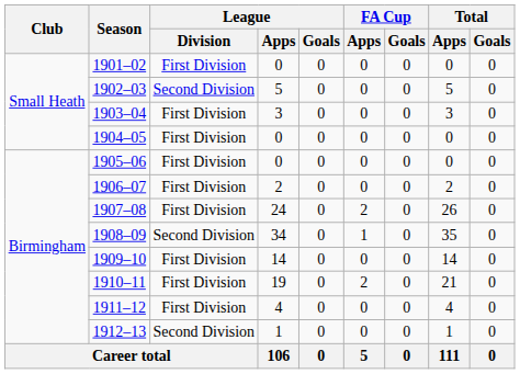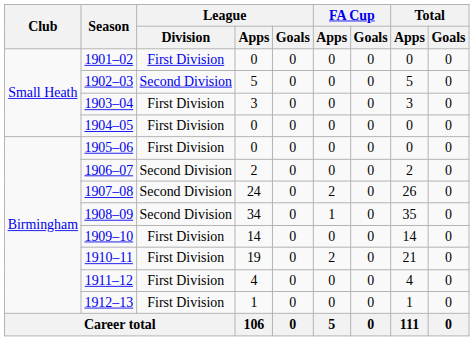 <table class=wikitable style="text-align:center">
 <tr>
 <th rowspan="2">Club</th>
 <th rowspan="2">Season</th>
 <th colspan="3">League</th>
 <th colspan="2"><a href='#'>FA Cup</a></th>
 <th colspan="2">Total</th>
 </tr>
 <tr>
 <th>Division</th>
 <th>Apps</th>
 <th>Goals</th>
 <th>Apps</th>
 <th>Goals</th>
 <th>Apps</th>
 <th>Goals</th>
 </tr>
 <tr>
 <td rowspan="4"><a href='#'>Small Heath</a></td>
 <td><a href='#'>1901–02</a></td>
 <td><a href='#'>First Division</a></td>
 <td>0</td>
 <td>0</td>
 <td>0</td>
 <td>0</td>
 <td>0</td>
 <td>0</td>
 </tr>
 <tr>
 <td><a href='#'>1902–03</a></td>
 <td><a href='#'>Second Division</a></td>
 <td>5</td>
 <td>0</td>
 <td>0</td>
 <td>0</td>
 <td>5</td>
 <td>0</td>
 </tr>
 <tr>
 <td><a href='#'>1903–04</a></td>
 <td>First Division</td>
 <td>3</td>
 <td>0</td>
 <td>0</td>
 <td>0</td>
 <td>3</td>
 <td>0</td>
 </tr>
 <tr>
 <td><a href='#'>1904–05</a></td>
 <td>First Division</td>
 <td>0</td>
 <td>0</td>
 <td>0</td>
 <td>0</td>
 <td>0</td>
 <td>0</td>
 </tr>
 <tr>
 <td rowspan="8"><a href='#'>Birmingham</a></td>
 <td><a href='#'>1905–06</a></td>
 <td>First Division</td>
 <td>0</td>
 <td>0</td>
 <td>0</td>
 <td>0</td>
 <td>0</td>
 <td>0</td>
 </tr>
 <tr>
 <td><a href='#'>1906–07</a></td>
-<td>First Division</td>
+<td>Second Division</td>
 <td>2</td>
 <td>0</td>
 <td>0</td>
 <td>0</td>
 <td>2</td>
 <td>0</td>
 </tr>
 <tr>
 <td><a href='#'>1907–08</a></td>
-<td>First Division</td>
+<td>Second Division</td>
 <td>24</td>
 <td>0</td>
 <td>2</td>
 <td>0</td>
 <td>26</td>
 <td>0</td>
 </tr>
 <tr>
 <td><a href='#'>1908–09</a></td>
 <td>Second Division</td>
 <td>34</td>
 <td>0</td>
 <td>1</td>
 <td>0</td>
 <td>35</td>
 <td>0</td>
 </tr>
 <tr>
 <td><a href='#'>1909–10</a></td>
 <td>First Division</td>
 <td>14</td>
 <td>0</td>
 <td>0</td>
 <td>0</td>
 <td>14</td>
 <td>0</td>
 </tr>
 <tr>
 <td><a href='#'>1910–11</a></td>
 <td>First Division</td>
 <td>19</td>
 <td>0</td>
 <td>2</td>
 <td>0</td>
 <td>21</td>
 <td>0</td>
 </tr>
 <tr>
 <td><a href='#'>1911–12</a></td>
 <td>First Division</td>
 <td>4</td>
 <td>0</td>
 <td>0</td>
 <td>0</td>
 <td>4</td>
 <td>0</td>
 </tr>
 <tr>
 <td><a href='#'>1912–13</a></td>
-<td>Second Division</td>
+<td>First Division</td>
 <td>1</td>
 <td>0</td>
 <td>0</td>
 <td>0</td>
 <td>1</td>
 <td>0</td>
 </tr>
 <tr>
 <th colspan="3">Career total</th>
 <th>106</th>
 <th>0</th>
 <th>5</th>
 <th>0</th>
 <th>111</th>
 <th>0</th>
 </tr>
 </table>
